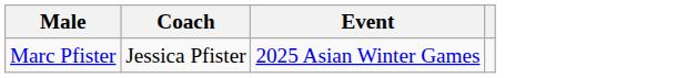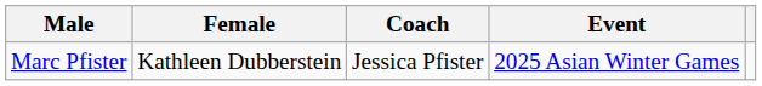 <table class="wikitable">
 <tr>
 <th scope="col">Male</th>
+<th scope="col">Female</th>
 <th scope="col">Coach</th>
 <th scope="col">Event</th>
 <th scope="col"></th>
 </tr>
 <tr>
 <td><a href='#'>Marc Pfister</a></td>
+<td>Kathleen Dubberstein</td>
 <td>Jessica Pfister</td>
 <td><a href='#'>2025 Asian Winter Games</a></td>
 <td></td>
 </tr>
 </table>
